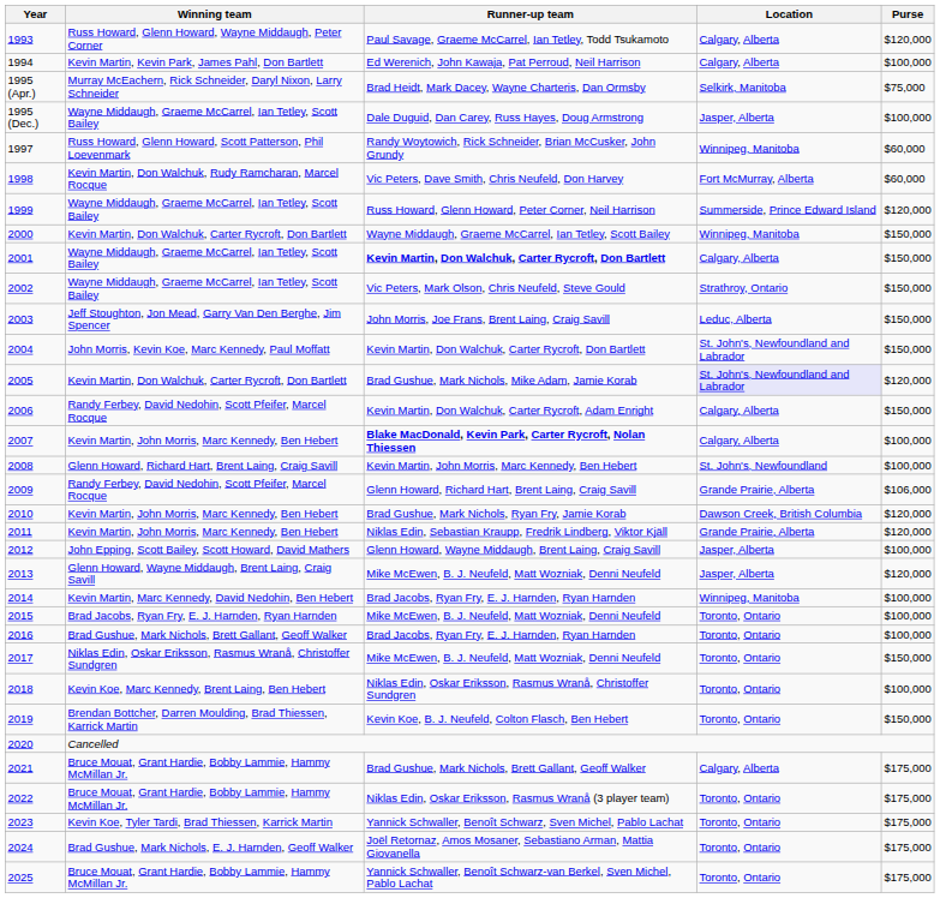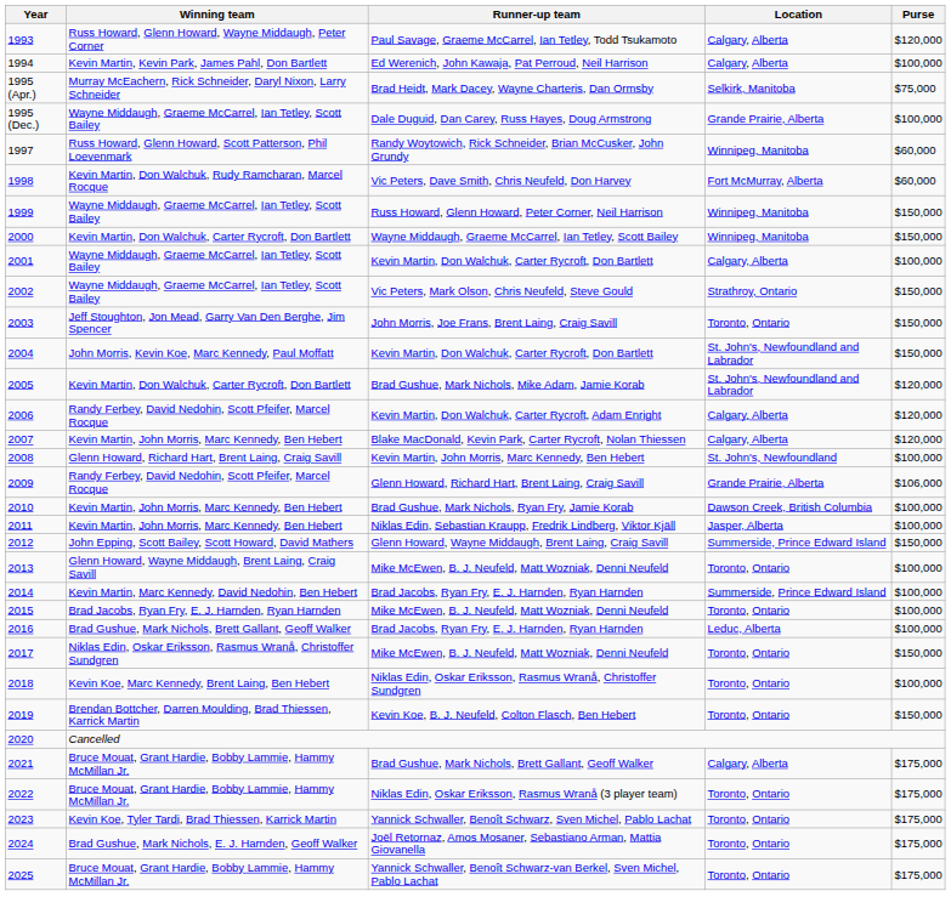 <table class="wikitable" style="font-size:95%;">
 <tr>
 <th scope="col">Year</th>
 <th scope="col">Winning team</th>
 <th scope="col">Runner-up team</th>
 <th scope="col">Location</th>
 <th scope="col">Purse</th>
 </tr>
 <tr>
 <td><a href='#'>1993</a></td>
 <td> <a href='#'>Russ Howard</a>, <a href='#'>Glenn Howard</a>, <a href='#'>Wayne Middaugh</a>, <a href='#'>Peter Corner</a></td>
 <td> <a href='#'>Paul Savage</a>, <a href='#'>Graeme McCarrel</a>, <a href='#'>Ian Tetley</a>, Todd Tsukamoto</td>
 <td><a href='#'>Calgary</a>, <a href='#'>Alberta</a></td>
 <td>$120,000</td>
 </tr>
 <tr>
 <td>1994</td>
 <td> <a href='#'>Kevin Martin</a>, <a href='#'>Kevin Park</a>, <a href='#'>James Pahl</a>, <a href='#'>Don Bartlett</a></td>
 <td> <a href='#'>Ed Werenich</a>, <a href='#'>John Kawaja</a>, <a href='#'>Pat Perroud</a>, <a href='#'>Neil Harrison</a></td>
 <td><a href='#'>Calgary</a>, <a href='#'>Alberta</a></td>
 <td>$100,000</td>
 </tr>
 <tr>
 <td>1995 (Apr.)</td>
 <td> <a href='#'>Murray McEachern</a>, <a href='#'>Rick Schneider</a>, <a href='#'>Daryl Nixon</a>, <a href='#'>Larry Schneider</a></td>
 <td> <a href='#'>Brad Heidt</a>, <a href='#'>Mark Dacey</a>, <a href='#'>Wayne Charteris</a>, <a href='#'>Dan Ormsby</a></td>
 <td><a href='#'>Selkirk, Manitoba</a></td>
 <td>$75,000</td>
 </tr>
 <tr>
 <td>1995 (Dec.)</td>
 <td> <a href='#'>Wayne Middaugh</a>, <a href='#'>Graeme McCarrel</a>, <a href='#'>Ian Tetley</a>, <a href='#'>Scott Bailey</a></td>
 <td> <a href='#'>Dale Duguid</a>, <a href='#'>Dan Carey</a>, <a href='#'>Russ Hayes</a>, <a href='#'>Doug Armstrong</a></td>
-<td><a href='#'>Jasper, Alberta</a></td>
+<td><a href='#'>Grande Prairie, Alberta</a></td>
 <td>$100,000</td>
 </tr>
 <tr>
 <td>1997</td>
 <td> <a href='#'>Russ Howard</a>, <a href='#'>Glenn Howard</a>, <a href='#'>Scott Patterson</a>, <a href='#'>Phil Loevenmark</a></td>
 <td> <a href='#'>Randy Woytowich</a>, <a href='#'>Rick Schneider</a>, <a href='#'>Brian McCusker</a>, <a href='#'>John Grundy</a></td>
 <td><a href='#'>Winnipeg, Manitoba</a></td>
 <td>$60,000</td>
 </tr>
 <tr>
 <td><a href='#'>1998</a></td>
 <td> <a href='#'>Kevin Martin</a>, <a href='#'>Don Walchuk</a>, <a href='#'>Rudy Ramcharan</a>, <a href='#'>Marcel Rocque</a></td>
 <td> <a href='#'>Vic Peters</a>, <a href='#'>Dave Smith</a>, <a href='#'>Chris Neufeld</a>, <a href='#'>Don Harvey</a></td>
 <td><a href='#'>Fort McMurray</a>, <a href='#'>Alberta</a></td>
 <td>$60,000</td>
 </tr>
 <tr>
 <td><a href='#'>1999</a></td>
 <td> <a href='#'>Wayne Middaugh</a>, <a href='#'>Graeme McCarrel</a>, <a href='#'>Ian Tetley</a>, <a href='#'>Scott Bailey</a></td>
 <td> <a href='#'>Russ Howard</a>, <a href='#'>Glenn Howard</a>, <a href='#'>Peter Corner</a>, <a href='#'>Neil Harrison</a></td>
-<td><a href='#'>Summerside</a>, <a href='#'>Prince Edward Island</a></td>
-<td>$120,000</td>
+<td><a href='#'>Winnipeg, Manitoba</a></td>
+<td>$150,000</td>
 </tr>
 <tr>
 <td><a href='#'>2000</a></td>
 <td> <a href='#'>Kevin Martin</a>, <a href='#'>Don Walchuk</a>, <a href='#'>Carter Rycroft</a>, <a href='#'>Don Bartlett</a></td>
 <td> <a href='#'>Wayne Middaugh</a>, <a href='#'>Graeme McCarrel</a>, <a href='#'>Ian Tetley</a>, <a href='#'>Scott Bailey</a></td>
 <td><a href='#'>Winnipeg, Manitoba</a></td>
 <td>$150,000</td>
 </tr>
 <tr>
 <td><a href='#'>2001</a></td>
 <td> <a href='#'>Wayne Middaugh</a>, <a href='#'>Graeme McCarrel</a>, <a href='#'>Ian Tetley</a>, <a href='#'>Scott Bailey</a></td>
-<td><strong> <a href='#'>Kevin Martin</a>, <a href='#'>Don Walchuk</a>, <a href='#'>Carter Rycroft</a>, <a href='#'>Don Bartlett</a></strong></td>
+<td> <a href='#'>Kevin Martin</a>, <a href='#'>Don Walchuk</a>, <a href='#'>Carter Rycroft</a>, <a href='#'>Don Bartlett</a></td>
 <td><a href='#'>Calgary, Alberta</a></td>
-<td>$150,000</td>
+<td>$100,000</td>
 </tr>
 <tr>
 <td><a href='#'>2002</a></td>
 <td> <a href='#'>Wayne Middaugh</a>, <a href='#'>Graeme McCarrel</a>, <a href='#'>Ian Tetley</a>, <a href='#'>Scott Bailey</a></td>
 <td> <a href='#'>Vic Peters</a>, <a href='#'>Mark Olson</a>, <a href='#'>Chris Neufeld</a>, <a href='#'>Steve Gould</a></td>
 <td><a href='#'>Strathroy, Ontario</a></td>
 <td>$150,000</td>
 </tr>
 <tr>
 <td><a href='#'>2003</a></td>
 <td> <a href='#'>Jeff Stoughton</a>, <a href='#'>Jon Mead</a>, <a href='#'>Garry Van Den Berghe</a>, <a href='#'>Jim Spencer</a></td>
 <td> <a href='#'>John Morris</a>, <a href='#'>Joe Frans</a>, <a href='#'>Brent Laing</a>, <a href='#'>Craig Savill</a></td>
-<td><a href='#'>Leduc, Alberta</a></td>
+<td><a href='#'>Toronto</a>, <a href='#'>Ontario</a></td>
 <td>$150,000</td>
 </tr>
 <tr>
 <td><a href='#'>2004</a></td>
 <td> <a href='#'>John Morris</a>, <a href='#'>Kevin Koe</a>, <a href='#'>Marc Kennedy</a>, <a href='#'>Paul Moffatt</a></td>
 <td> <a href='#'>Kevin Martin</a>, <a href='#'>Don Walchuk</a>, <a href='#'>Carter Rycroft</a>, <a href='#'>Don Bartlett</a></td>
 <td><a href='#'>St. John's, Newfoundland and Labrador</a></td>
 <td>$150,000</td>
 </tr>
 <tr>
 <td><a href='#'>2005</a></td>
 <td> <a href='#'>Kevin Martin</a>, <a href='#'>Don Walchuk</a>, <a href='#'>Carter Rycroft</a>, <a href='#'>Don Bartlett</a></td>
 <td> <a href='#'>Brad Gushue</a>, <a href='#'>Mark Nichols</a>, <a href='#'>Mike Adam</a>, <a href='#'>Jamie Korab</a></td>
-<td style="background: lavender;"><a href='#'>St. John's, Newfoundland and Labrador</a></td>
+<td><a href='#'>St. John's, Newfoundland and Labrador</a></td>
 <td>$120,000</td>
 </tr>
 <tr>
 <td><a href='#'>2006</a></td>
 <td> <a href='#'>Randy Ferbey</a>, <a href='#'>David Nedohin</a>, <a href='#'>Scott Pfeifer</a>, <a href='#'>Marcel Rocque</a></td>
 <td> <a href='#'>Kevin Martin</a>, <a href='#'>Don Walchuk</a>, <a href='#'>Carter Rycroft</a>, <a href='#'>Adam Enright</a></td>
 <td><a href='#'>Calgary, Alberta</a></td>
-<td>$150,000</td>
+<td>$120,000</td>
 </tr>
 <tr>
 <td><a href='#'>2007</a></td>
 <td> <a href='#'>Kevin Martin</a>, <a href='#'>John Morris</a>, <a href='#'>Marc Kennedy</a>, <a href='#'>Ben Hebert</a></td>
-<td><strong> <a href='#'>Blake MacDonald</a>, <a href='#'>Kevin Park</a>, <a href='#'>Carter Rycroft</a>, <a href='#'>Nolan Thiessen</a></strong></td>
+<td> <a href='#'>Blake MacDonald</a>, <a href='#'>Kevin Park</a>, <a href='#'>Carter Rycroft</a>, <a href='#'>Nolan Thiessen</a></td>
 <td><a href='#'>Calgary, Alberta</a></td>
-<td>$100,000</td>
+<td>$120,000</td>
 </tr>
 <tr>
 <td><a href='#'>2008</a></td>
 <td> <a href='#'>Glenn Howard</a>, <a href='#'>Richard Hart</a>, <a href='#'>Brent Laing</a>, <a href='#'>Craig Savill</a></td>
 <td> <a href='#'>Kevin Martin</a>, <a href='#'>John Morris</a>, <a href='#'>Marc Kennedy</a>, <a href='#'>Ben Hebert</a></td>
 <td><a href='#'>St. John's, Newfoundland</a></td>
 <td>$100,000</td>
 </tr>
 <tr>
 <td><a href='#'>2009</a></td>
 <td> <a href='#'>Randy Ferbey</a>, <a href='#'>David Nedohin</a>, <a href='#'>Scott Pfeifer</a>, <a href='#'>Marcel Rocque</a></td>
 <td> <a href='#'>Glenn Howard</a>, <a href='#'>Richard Hart</a>, <a href='#'>Brent Laing</a>, <a href='#'>Craig Savill</a></td>
 <td><a href='#'>Grande Prairie, Alberta</a></td>
 <td>$106,000</td>
 </tr>
 <tr>
 <td><a href='#'>2010</a></td>
 <td> <a href='#'>Kevin Martin</a>, <a href='#'>John Morris</a>, <a href='#'>Marc Kennedy</a>, <a href='#'>Ben Hebert</a></td>
 <td> <a href='#'>Brad Gushue</a>, <a href='#'>Mark Nichols</a>, <a href='#'>Ryan Fry</a>, <a href='#'>Jamie Korab</a></td>
 <td><a href='#'>Dawson Creek, British Columbia</a></td>
-<td>$120,000</td>
+<td>$100,000</td>
 </tr>
 <tr>
 <td><a href='#'>2011</a></td>
 <td> <a href='#'>Kevin Martin</a>, <a href='#'>John Morris</a>, <a href='#'>Marc Kennedy</a>, <a href='#'>Ben Hebert</a></td>
 <td> <a href='#'>Niklas Edin</a>, <a href='#'>Sebastian Kraupp</a>, <a href='#'>Fredrik Lindberg</a>, <a href='#'>Viktor Kjäll</a></td>
-<td><a href='#'>Grande Prairie, Alberta</a></td>
-<td>$120,000</td>
+<td><a href='#'>Jasper, Alberta</a></td>
+<td>$100,000</td>
 </tr>
 <tr>
 <td><a href='#'>2012</a></td>
 <td> <a href='#'>John Epping</a>, <a href='#'>Scott Bailey</a>, <a href='#'>Scott Howard</a>, <a href='#'>David Mathers</a></td>
 <td> <a href='#'>Glenn Howard</a>, <a href='#'>Wayne Middaugh</a>, <a href='#'>Brent Laing</a>, <a href='#'>Craig Savill</a></td>
-<td><a href='#'>Jasper, Alberta</a></td>
-<td>$100,000</td>
+<td><a href='#'>Summerside, Prince Edward Island</a></td>
+<td>$150,000</td>
 </tr>
 <tr>
 <td><a href='#'>2013</a></td>
 <td> <a href='#'>Glenn Howard</a>, <a href='#'>Wayne Middaugh</a>, <a href='#'>Brent Laing</a>, <a href='#'>Craig Savill</a></td>
 <td> <a href='#'>Mike McEwen</a>, <a href='#'>B. J. Neufeld</a>, <a href='#'>Matt Wozniak</a>, <a href='#'>Denni Neufeld</a></td>
-<td><a href='#'>Jasper, Alberta</a></td>
-<td>$120,000</td>
+<td><a href='#'>Toronto</a>, <a href='#'>Ontario</a></td>
+<td>$100,000</td>
 </tr>
 <tr>
 <td><a href='#'>2014</a></td>
 <td> <a href='#'>Kevin Martin</a>, <a href='#'>Marc Kennedy</a>, <a href='#'>David Nedohin</a>, <a href='#'>Ben Hebert</a></td>
 <td> <a href='#'>Brad Jacobs</a>, <a href='#'>Ryan Fry</a>, <a href='#'>E. J. Harnden</a>, <a href='#'>Ryan Harnden</a></td>
-<td><a href='#'>Winnipeg, Manitoba</a></td>
+<td><a href='#'>Summerside</a>, <a href='#'>Prince Edward Island</a></td>
 <td>$100,000</td>
 </tr>
 <tr>
 <td><a href='#'>2015</a></td>
 <td> <a href='#'>Brad Jacobs</a>, <a href='#'>Ryan Fry</a>, <a href='#'>E. J. Harnden</a>, <a href='#'>Ryan Harnden</a></td>
 <td> <a href='#'>Mike McEwen</a>, <a href='#'>B. J. Neufeld</a>, <a href='#'>Matt Wozniak</a>, <a href='#'>Denni Neufeld</a></td>
 <td><a href='#'>Toronto</a>, <a href='#'>Ontario</a></td>
 <td>$100,000</td>
 </tr>
 <tr>
 <td><a href='#'>2016</a></td>
 <td> <a href='#'>Brad Gushue</a>, <a href='#'>Mark Nichols</a>, <a href='#'>Brett Gallant</a>, <a href='#'>Geoff Walker</a></td>
 <td> <a href='#'>Brad Jacobs</a>, <a href='#'>Ryan Fry</a>, <a href='#'>E. J. Harnden</a>, <a href='#'>Ryan Harnden</a></td>
-<td><a href='#'>Toronto</a>, <a href='#'>Ontario</a></td>
+<td><a href='#'>Leduc, Alberta</a></td>
 <td>$100,000</td>
 </tr>
 <tr>
 <td><a href='#'>2017</a></td>
 <td> <a href='#'>Niklas Edin</a>, <a href='#'>Oskar Eriksson</a>, <a href='#'>Rasmus Wranå</a>, <a href='#'>Christoffer Sundgren</a></td>
 <td> <a href='#'>Mike McEwen</a>, <a href='#'>B. J. Neufeld</a>, <a href='#'>Matt Wozniak</a>, <a href='#'>Denni Neufeld</a></td>
 <td><a href='#'>Toronto</a>, <a href='#'>Ontario</a></td>
 <td>$150,000</td>
 </tr>
 <tr>
 <td><a href='#'>2018</a></td>
 <td> <a href='#'>Kevin Koe</a>, <a href='#'>Marc Kennedy</a>, <a href='#'>Brent Laing</a>, <a href='#'>Ben Hebert</a></td>
 <td> <a href='#'>Niklas Edin</a>, <a href='#'>Oskar Eriksson</a>, <a href='#'>Rasmus Wranå</a>, <a href='#'>Christoffer Sundgren</a></td>
 <td><a href='#'>Toronto</a>, <a href='#'>Ontario</a></td>
 <td>$100,000</td>
 </tr>
 <tr>
 <td><a href='#'>2019</a></td>
 <td> <a href='#'>Brendan Bottcher</a>, <a href='#'>Darren Moulding</a>, <a href='#'>Brad Thiessen</a>, <a href='#'>Karrick Martin</a></td>
 <td> <a href='#'>Kevin Koe</a>, <a href='#'>B. J. Neufeld</a>, <a href='#'>Colton Flasch</a>, <a href='#'>Ben Hebert</a></td>
 <td><a href='#'>Toronto</a>, <a href='#'>Ontario</a></td>
 <td>$150,000</td>
 </tr>
 <tr>
 <td><a href='#'>2020</a></td>
 <td colspan="4"><em>Cancelled</em></td>
 </tr>
 <tr>
 <td><a href='#'>2021</a></td>
 <td> <a href='#'>Bruce Mouat</a>, <a href='#'>Grant Hardie</a>, <a href='#'>Bobby Lammie</a>, <a href='#'>Hammy McMillan Jr.</a></td>
 <td> <a href='#'>Brad Gushue</a>, <a href='#'>Mark Nichols</a>, <a href='#'>Brett Gallant</a>, <a href='#'>Geoff Walker</a></td>
 <td><a href='#'>Calgary</a>, <a href='#'>Alberta</a></td>
 <td>$175,000</td>
 </tr>
 <tr>
 <td><a href='#'>2022</a></td>
 <td> <a href='#'>Bruce Mouat</a>, <a href='#'>Grant Hardie</a>, <a href='#'>Bobby Lammie</a>, <a href='#'>Hammy McMillan Jr.</a></td>
 <td> <a href='#'>Niklas Edin</a>, <a href='#'>Oskar Eriksson</a>, <a href='#'>Rasmus Wranå</a> (3 player team)</td>
 <td><a href='#'>Toronto</a>, <a href='#'>Ontario</a></td>
 <td>$175,000</td>
 </tr>
 <tr>
 <td><a href='#'>2023</a></td>
 <td> <a href='#'>Kevin Koe</a>, <a href='#'>Tyler Tardi</a>, <a href='#'>Brad Thiessen</a>, <a href='#'>Karrick Martin</a></td>
 <td> <a href='#'>Yannick Schwaller</a>, <a href='#'>Benoît Schwarz</a>, <a href='#'>Sven Michel</a>, <a href='#'>Pablo Lachat</a></td>
 <td><a href='#'>Toronto</a>, <a href='#'>Ontario</a></td>
 <td>$175,000</td>
 </tr>
 <tr>
 <td><a href='#'>2024</a></td>
 <td> <a href='#'>Brad Gushue</a>, <a href='#'>Mark Nichols</a>, <a href='#'>E. J. Harnden</a>, <a href='#'>Geoff Walker</a></td>
 <td> <a href='#'>Joël Retornaz</a>, <a href='#'>Amos Mosaner</a>, <a href='#'>Sebastiano Arman</a>, <a href='#'>Mattia Giovanella</a></td>
 <td><a href='#'>Toronto</a>, <a href='#'>Ontario</a></td>
 <td>$175,000</td>
 </tr>
 <tr>
 <td><a href='#'>2025</a></td>
 <td> <a href='#'>Bruce Mouat</a>, <a href='#'>Grant Hardie</a>, <a href='#'>Bobby Lammie</a>, <a href='#'>Hammy McMillan Jr.</a></td>
 <td> <a href='#'>Yannick Schwaller</a>, <a href='#'>Benoît Schwarz-van Berkel</a>, <a href='#'>Sven Michel</a>, <a href='#'>Pablo Lachat</a></td>
 <td><a href='#'>Toronto</a>, <a href='#'>Ontario</a></td>
 <td>$175,000</td>
 </tr>
 </table>
